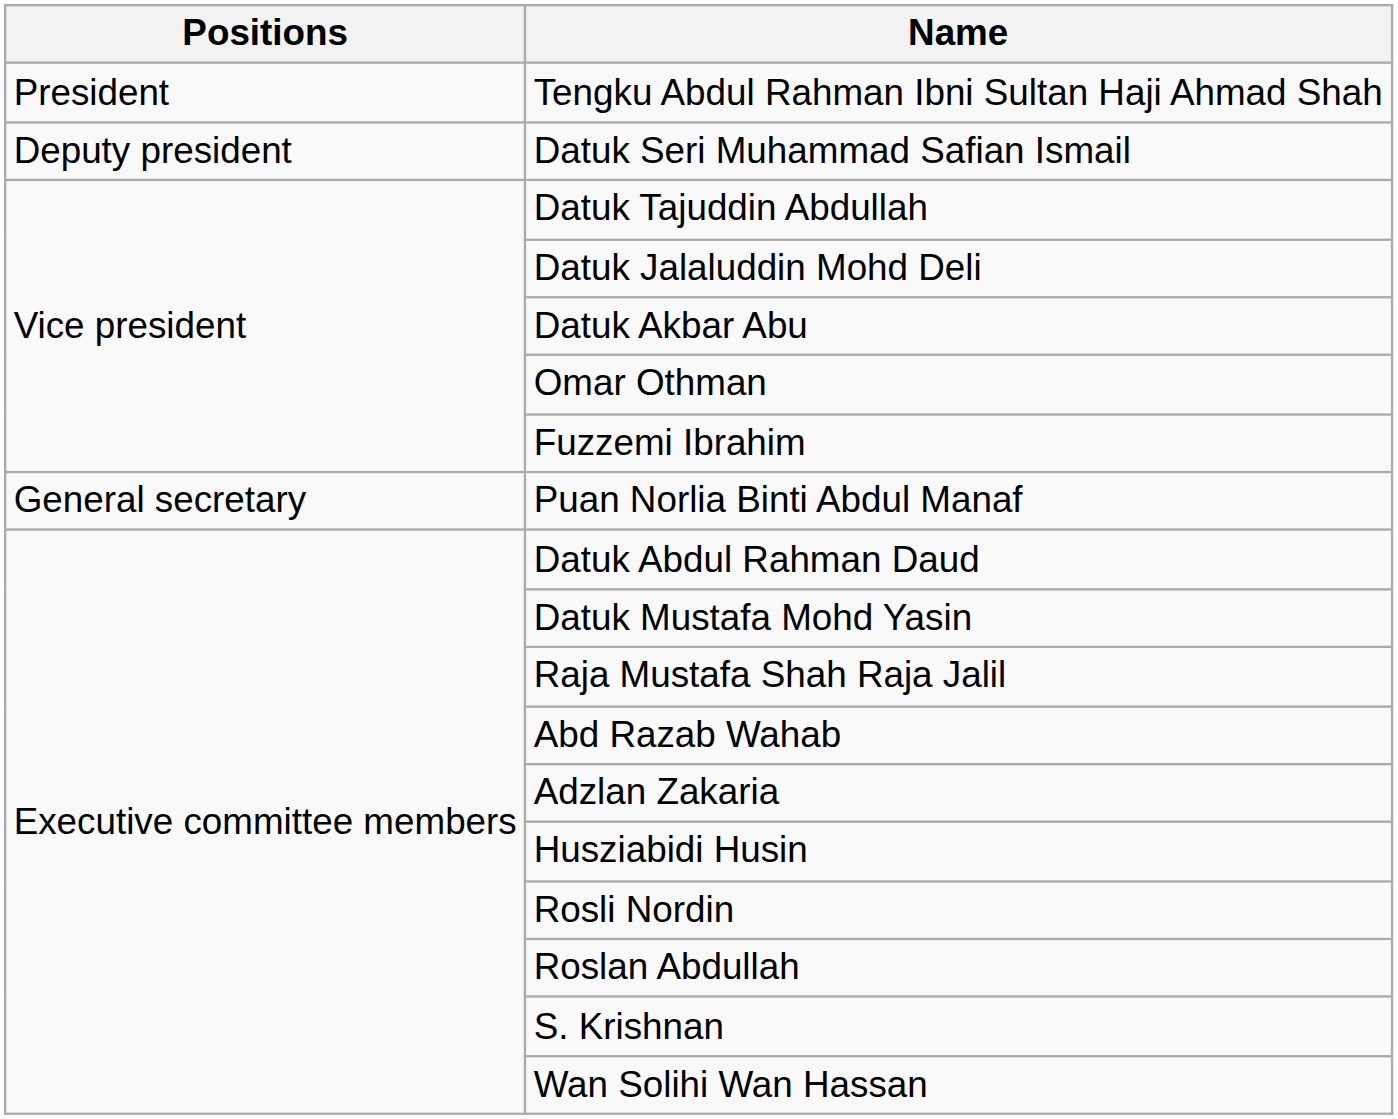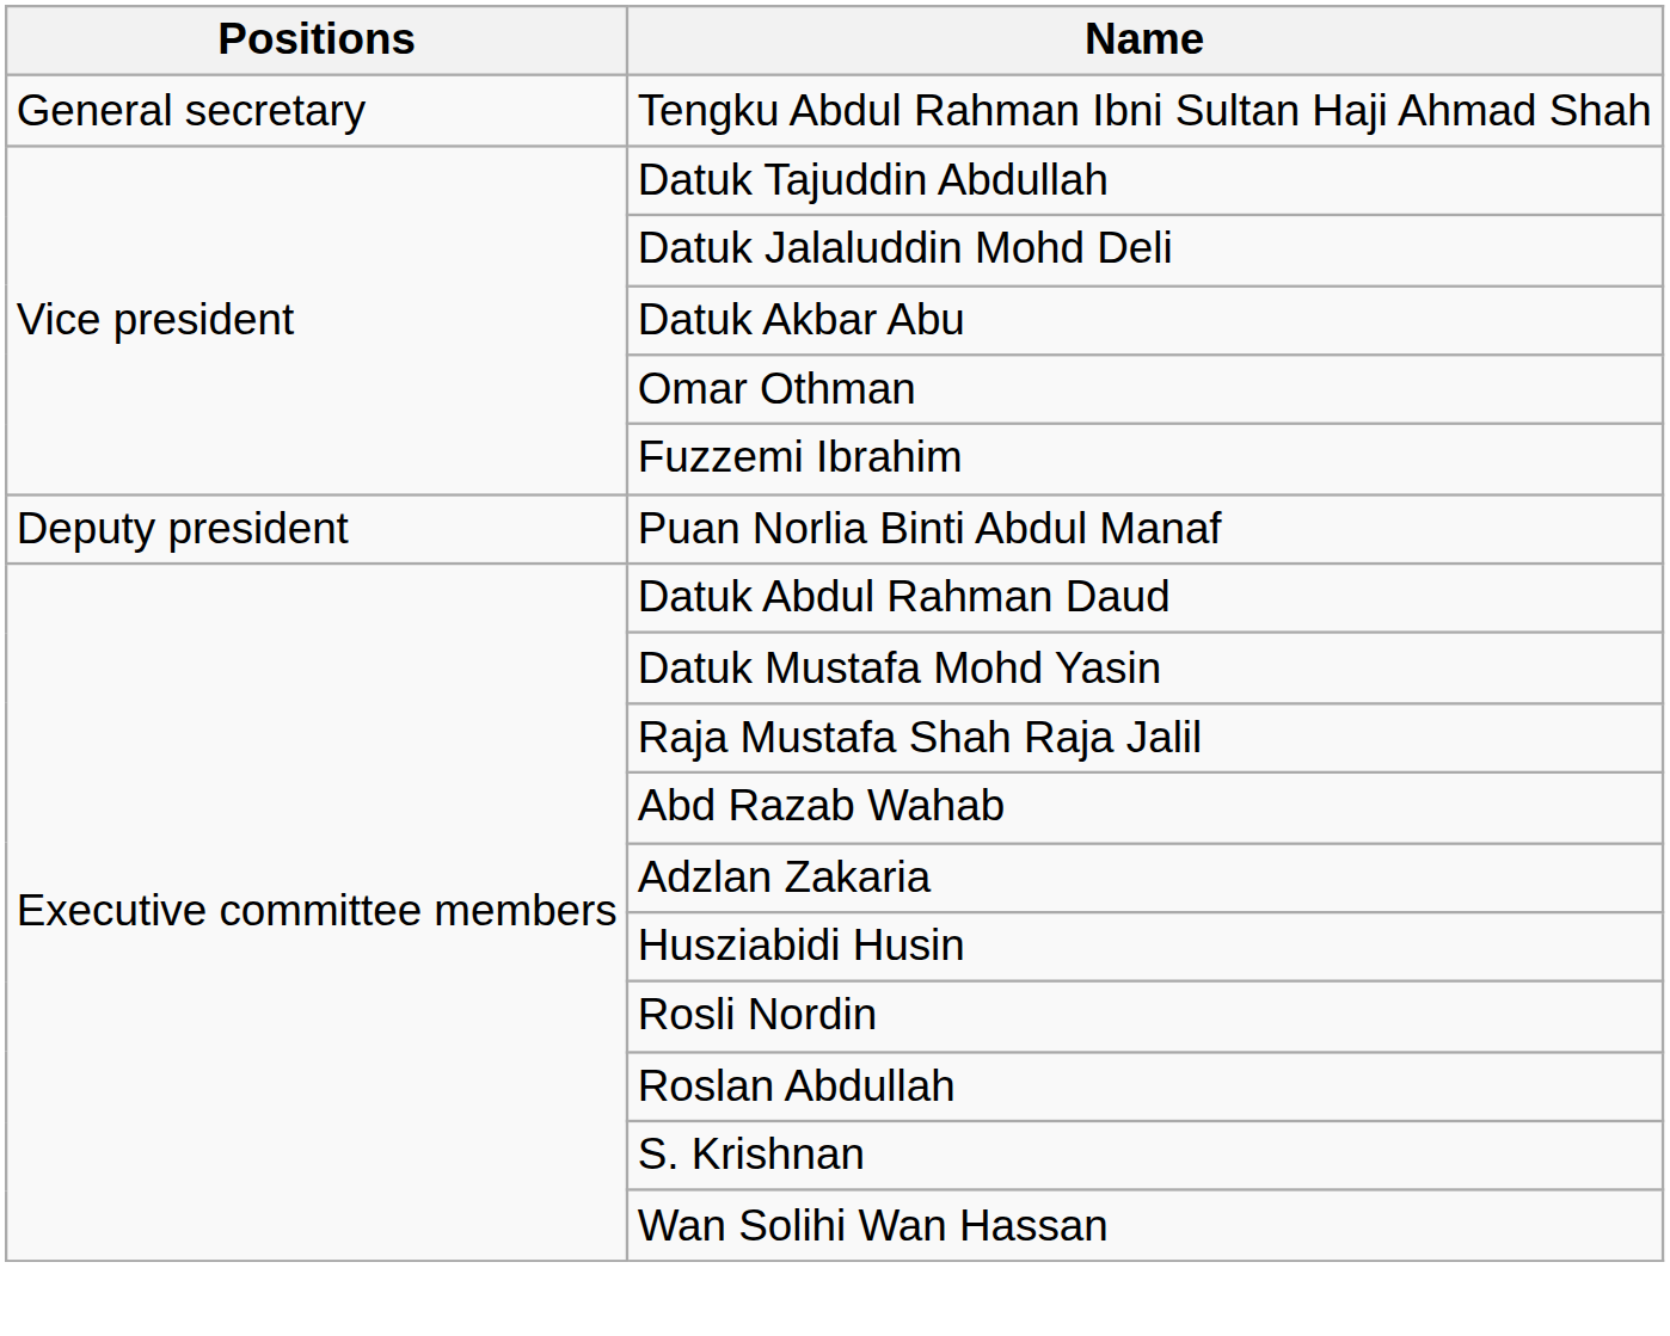 <table class="wikitable">
 <tr>
 <th>Positions</th>
 <th>Name</th>
 </tr>
 <tr>
-<td>President</td>
+<td>General secretary</td>
 <td> Tengku Abdul Rahman Ibni Sultan Haji Ahmad Shah</td>
-</tr>
-<tr>
-<td>Deputy president</td>
-<td> Datuk Seri Muhammad Safian Ismail</td>
 </tr>
 <tr>
 <td rowspan=5>Vice president</td>
 <td> Datuk Tajuddin Abdullah</td>
 </tr>
 <tr>
 <td> Datuk Jalaluddin Mohd Deli</td>
 </tr>
 <tr>
 <td> Datuk Akbar Abu</td>
 </tr>
 <tr>
 <td> Omar Othman</td>
 </tr>
 <tr>
 <td> Fuzzemi Ibrahim</td>
 </tr>
 <tr>
-<td>General secretary</td>
+<td>Deputy president</td>
 <td> Puan Norlia Binti Abdul Manaf</td>
 </tr>
 <tr>
 <td rowspan=10>Executive committee members</td>
 <td>  Datuk Abdul Rahman Daud</td>
 </tr>
 <tr>
 <td> Datuk Mustafa Mohd Yasin</td>
 </tr>
 <tr>
 <td> Raja Mustafa Shah Raja Jalil</td>
 </tr>
 <tr>
 <td> Abd Razab Wahab</td>
 </tr>
 <tr>
 <td> Adzlan Zakaria</td>
 </tr>
 <tr>
 <td> Husziabidi Husin</td>
 </tr>
 <tr>
 <td> Rosli Nordin</td>
 </tr>
 <tr>
 <td> Roslan Abdullah</td>
 </tr>
 <tr>
 <td> S. Krishnan</td>
 </tr>
 <tr>
 <td> Wan Solihi Wan Hassan</td>
 </tr>
 </table>
